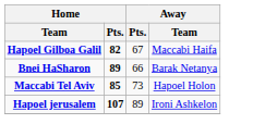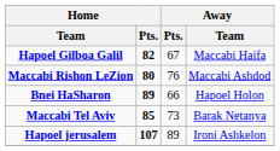 <table style="font-size: 90%; text-align: center" class="wikitable">
 <tr>
 <th colspan="2">Home</th>
 <th colspan="2">Away</th>
 </tr>
 <tr>
 <th>Team</th>
 <th>Pts.</th>
 <th>Pts.</th>
 <th>Team</th>
 </tr>
 <tr>
 <td><strong><a href='#'>Hapoel Gilboa Galil</a></strong></td>
 <td><strong>82</strong></td>
 <td>67</td>
 <td><a href='#'>Maccabi Haifa</a></td>
 </tr>
 <tr>
+<td><strong><a href='#'>Maccabi Rishon LeZion</a></strong></td>
+<td><strong>80</strong></td>
+<td>76</td>
+<td><a href='#'>Maccabi Ashdod</a></td>
+</tr>
+<tr>
 <td><strong><a href='#'>Bnei HaSharon</a></strong></td>
 <td><strong>89</strong></td>
 <td>66</td>
-<td><a href='#'>Barak Netanya</a></td>
+<td><a href='#'>Hapoel Holon</a></td>
 </tr>
 <tr>
 <td><strong><a href='#'>Maccabi Tel Aviv</a></strong></td>
 <td><strong>85</strong></td>
 <td>73</td>
-<td><a href='#'>Hapoel Holon</a></td>
+<td><a href='#'>Barak Netanya</a></td>
 </tr>
 <tr>
 <td><strong><a href='#'>Hapoel jerusalem</a></strong></td>
 <td><strong>107</strong></td>
 <td>89</td>
 <td><a href='#'>Ironi Ashkelon</a></td>
 </tr>
 <tr>
 </tr>
 </table>
